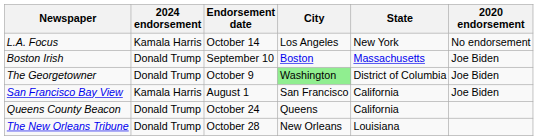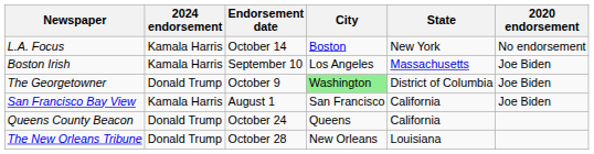 <table class="wikitable sortable">
 <tr>
 <th>Newspaper</th>
 <th>2024<br>endorsement</th>
 <th>Endorsement<br>date</th>
 <th>City</th>
 <th>State</th>
 <th>2020<br>endorsement</th>
 </tr>
 <tr>
 <td><em>L.A. Focus</em></td>
 <td>Kamala Harris</td>
 <td>October 14</td>
-<td>Los Angeles</td>
+<td><a href='#'>Boston</a></td>
 <td>New York</td>
 <td>No endorsement</td>
 </tr>
 <tr>
 <td><em>Boston Irish</em></td>
-<td>Donald Trump</td>
+<td>Kamala Harris</td>
 <td>September 10</td>
-<td><a href='#'>Boston</a></td>
+<td>Los Angeles</td>
 <td><a href='#'>Massachusetts</a></td>
 <td>Joe Biden</td>
 </tr>
 <tr>
 <td><em>The Georgetowner</em></td>
 <td>Donald Trump</td>
 <td>October 9</td>
 <td style="background: lightgreen;">Washington</td>
 <td>District of Columbia</td>
 <td>Joe Biden</td>
 </tr>
 <tr>
 <td><em><a href='#'>San Francisco Bay View</a></em></td>
 <td>Kamala Harris</td>
 <td>August 1</td>
 <td>San Francisco</td>
 <td>California</td>
 <td>Joe Biden</td>
 </tr>
 <tr>
 <td><em>Queens County Beacon</em></td>
 <td>Donald Trump</td>
 <td>October 24</td>
 <td>Queens</td>
 <td>California</td>
 <td></td>
 </tr>
 <tr>
 <td><em><a href='#'>The New Orleans Tribune</a></em></td>
 <td>Donald Trump</td>
 <td>October 28</td>
 <td>New Orleans</td>
 <td>Louisiana</td>
 <td></td>
 </tr>
 </table>
